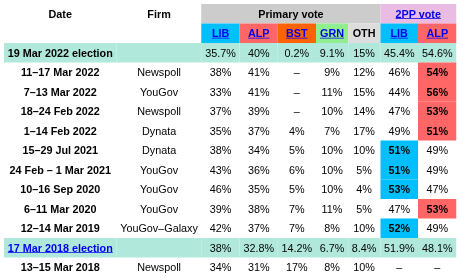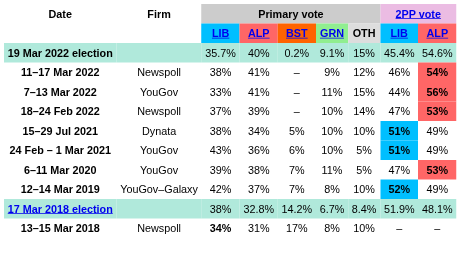 <table class="toccolours" cellpadding="5" cellspacing="0" style="float:left; margin-right:.5em; margin-top:.4em; font-size:90%; text-align:center">
 <tr>
 </tr>
 <tr>
 <th></th>
 <th></th>
 <th></th>
 </tr>
 <tr>
 <th>Date</th>
 <th>Firm</th>
 <th style="background:#ccc" colspan=5>Primary vote</th>
 <th style="background:#ebbce3" colspan="2"><a href='#'>2PP vote</a></th>
 </tr>
 <tr>
 <th colspan=2></th>
 <th style="background:#00bfff"><a href='#'>LIB</a></th>
 <th style="background:#f66"><a href='#'>ALP</a></th>
 <th style="background:#ff6300;"><a href='#'>BST</a></th>
 <th style="background:#90ee90"><a href='#'>GRN</a></th>
 <th style="background:#ddd;">OTH</th>
 <th style="background:#00bfff"><a href='#'>LIB</a></th>
 <th style="background:#f66"><a href='#'>ALP</a></th>
 </tr>
 <tr>
 <th style="background:#b0e9db;">19 Mar 2022 election</th>
 <td style="background:#b0e9db;"></td>
 <td style="background:#b0e9db;">35.7%</td>
 <td style="background:#b0e9db;">40%</td>
 <td style="background:#b0e9db;">0.2%</td>
 <td style="background:#b0e9db;">9.1%</td>
 <td style="background:#b0e9db;">15%</td>
 <td style="background:#b0e9db;">45.4%</td>
 <td style="background:#b0e9db;">54.6%</td>
 </tr>
 <tr>
 <th>11–17 Mar 2022</th>
 <td>Newspoll</td>
 <td>38%</td>
 <td>41%</td>
 <td>–</td>
 <td>9%</td>
 <td>12%</td>
 <td>46%</td>
 <th style="background:#f66;">54%</th>
 </tr>
 <tr>
 <th>7–13 Mar 2022</th>
 <td>YouGov</td>
 <td>33%</td>
 <td>41%</td>
 <td>–</td>
 <td>11%</td>
 <td>15%</td>
 <td>44%</td>
 <th style="background:#f66;">56%</th>
 </tr>
 <tr>
 <th>18–24 Feb 2022</th>
 <td>Newspoll</td>
 <td>37%</td>
 <td>39%</td>
 <td>–</td>
 <td>10%</td>
 <td>14%</td>
 <td>47%</td>
 <th style="background:#f66;">53%</th>
 </tr>
 <tr>
-<th>1–14 Feb 2022</th>
-<td>Dynata</td>
-<td>35%</td>
-<td>37%</td>
-<td>4%</td>
-<td>7%</td>
-<td>17%</td>
-<td>49%</td>
-<th style="background:#f66;">51%</th>
-</tr>
-<tr>
 <th>15–29 Jul 2021</th>
 <td>Dynata</td>
 <td>38%</td>
 <td>34%</td>
 <td>5%</td>
 <td>10%</td>
 <td>10%</td>
 <th style="background:#00bfff;">51%</th>
 <td>49%</td>
 </tr>
 <tr>
 <th>24 Feb – 1 Mar 2021</th>
 <td>YouGov</td>
 <td>43%</td>
 <td>36%</td>
 <td>6%</td>
 <td>10%</td>
 <td>5%</td>
 <th style="background:#00bfff;">51%</th>
 <td>49%</td>
-</tr>
-<tr>
-<th>10–16 Sep 2020</th>
-<td>YouGov</td>
-<td>46%</td>
-<td>35%</td>
-<td>5%</td>
-<td>10%</td>
-<td>4%</td>
-<th style="background:#00bfff;">53%</th>
-<td>47%</td>
 </tr>
 <tr>
 <th>6–11 Mar 2020</th>
 <td>YouGov</td>
 <td>39%</td>
 <td>38%</td>
 <td>7%</td>
 <td>11%</td>
 <td>5%</td>
 <td>47%</td>
 <th style="background:#f66;">53%</th>
 </tr>
 <tr>
 <th>12–14 Mar 2019</th>
 <td style="text-align:left;">YouGov–Galaxy</td>
 <td>42%</td>
 <td>37%</td>
 <td>7%</td>
 <td>8%</td>
 <td>10%</td>
 <th style="background:#00bfff;">52%</th>
 <td>49%</td>
 </tr>
 <tr>
 <th style="background:#b0e9db;"><a href='#'>17 Mar 2018 election</a></th>
 <td style="background:#b0e9db;"></td>
 <td style="background:#b0e9db;">38%</td>
 <td style="background:#b0e9db;">32.8%</td>
 <td style="background:#b0e9db;">14.2%</td>
 <td style="background:#b0e9db;">6.7%</td>
 <td style="background:#b0e9db;">8.4%</td>
 <td style="background:#b0e9db;">51.9%</td>
 <td style="background:#b0e9db;">48.1%</td>
 </tr>
 <tr>
 <th>13–15 Mar 2018</th>
 <td>Newspoll</td>
-<td>34%</td>
+<td><strong>34%</strong></td>
 <td>31%</td>
 <td>17%</td>
 <td>8%</td>
 <td>10%</td>
 <td>–</td>
 <td>–</td>
 </tr>
 </table>
